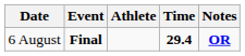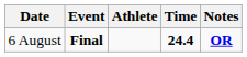 <table class=wikitable style=text-align:center>
 <tr>
 <th>Date</th>
 <th>Event</th>
 <th>Athlete</th>
 <th>Time</th>
 <th>Notes</th>
 </tr>
 <tr>
 <td>6 August</td>
 <td><strong>Final</strong></td>
 <td align=left></td>
-<td><strong>29.4</strong></td>
+<td><strong>24.4</strong></td>
 <td><strong><a href='#'>OR</a></strong></td>
 </tr>
 </table>
